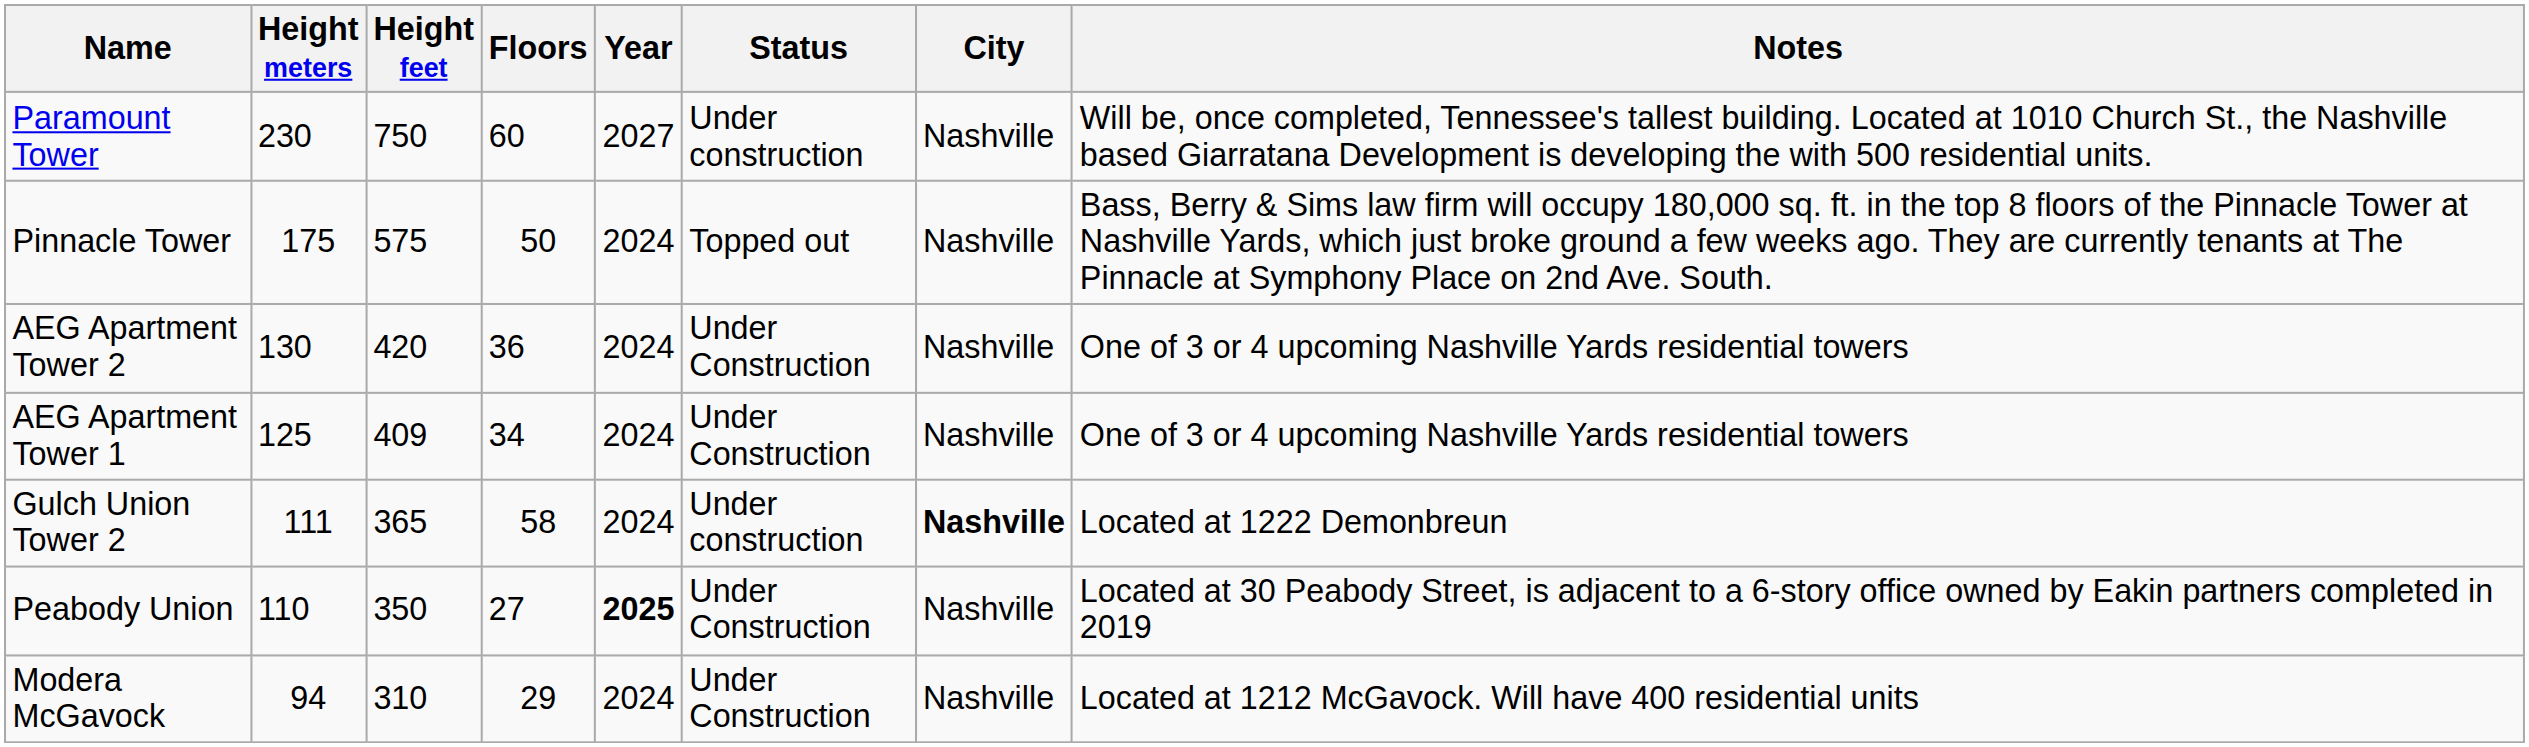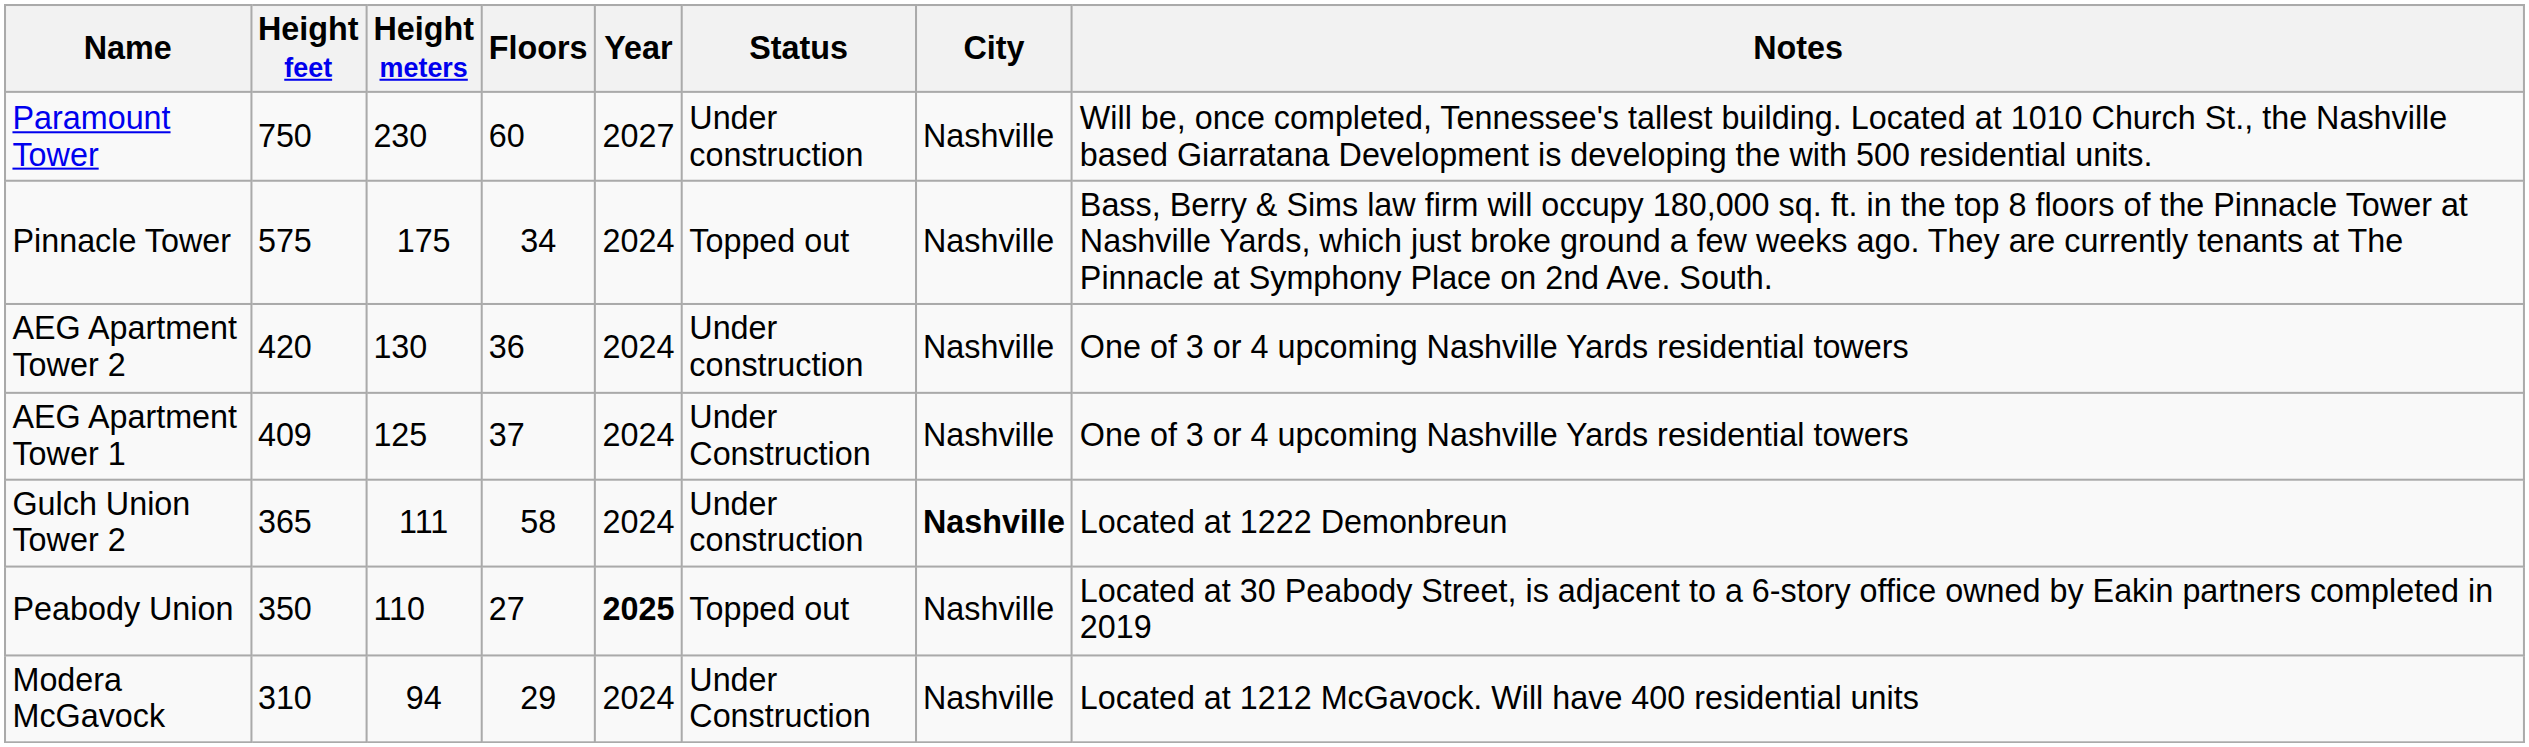 <table class="wikitable sortable">
 <tr>
 <th>Name</th>
+<th>Height<br><small><a href='#'>feet</a></small></th>
 <th>Height<br><small><a href='#'>meters</a></small></th>
-<th>Height<br><small><a href='#'>feet</a></small></th>
 <th>Floors</th>
 <th>Year</th>
 <th>Status</th>
 <th>City</th>
 <th class="unsortable">Notes</th>
 </tr>
 <tr>
 <td><a href='#'>Paramount Tower</a></td>
+<td>750</td>
 <td>230</td>
-<td>750</td>
 <td>60</td>
 <td>2027</td>
 <td>Under construction</td>
 <td>Nashville</td>
 <td>Will be, once completed, Tennessee's tallest building. Located at 1010 Church St., the Nashville based Giarratana Development is developing the with 500 residential units.</td>
 </tr>
 <tr>
 <td>Pinnacle Tower</td>
+<td>575</td>
 <td data-sort-value="7002175260000000000" style="text-align:center;">175</td>
-<td>575</td>
-<td align="center">50</td>
+<td align="center">34</td>
 <td align="center">2024</td>
 <td>Topped out</td>
 <td>Nashville</td>
 <td>Bass, Berry & Sims law firm will occupy 180,000 sq. ft. in the top 8 floors of the Pinnacle Tower at Nashville Yards, which just broke ground a few weeks ago.  They are currently tenants at The Pinnacle at Symphony Place on 2nd Ave. South.</td>
 </tr>
 <tr>
 <td>AEG Apartment Tower 2</td>
+<td>420</td>
 <td>130</td>
-<td>420</td>
 <td>36</td>
 <td>2024</td>
-<td>Under Construction</td>
+<td>Under construction</td>
 <td>Nashville</td>
 <td>One of 3 or 4 upcoming Nashville Yards residential towers</td>
 </tr>
 <tr>
 <td>AEG Apartment Tower 1</td>
+<td>409</td>
 <td>125</td>
-<td>409</td>
-<td>34</td>
+<td>37</td>
 <td>2024</td>
 <td>Under Construction</td>
 <td>Nashville</td>
 <td>One of 3 or 4 upcoming Nashville Yards residential towers</td>
 </tr>
 <tr>
 <td>Gulch Union Tower 2</td>
+<td>365</td>
 <td data-sort-value="7002111252000000000" style="text-align:center;">111</td>
-<td>365</td>
 <td align="center">58</td>
 <td align="center">2024</td>
 <td>Under construction</td>
 <td><strong>Nashville</strong></td>
 <td>Located at 1222 Demonbreun</td>
 </tr>
 <tr>
 <td>Peabody Union</td>
+<td>350</td>
 <td>110</td>
-<td>350</td>
 <td>27</td>
 <td><strong>2025</strong></td>
-<td>Under Construction</td>
+<td>Topped out</td>
 <td>Nashville</td>
 <td>Located at 30 Peabody Street, is adjacent to a 6-story office owned by Eakin partners completed in 2019</td>
 </tr>
 <tr>
 <td>Modera McGavock</td>
+<td>310</td>
 <td data-sort-value="7001853440000000000" style="text-align:center;">94</td>
-<td>310</td>
 <td align="center">29</td>
 <td align="center">2024</td>
 <td>Under Construction</td>
 <td>Nashville</td>
 <td>Located at 1212 McGavock. Will have 400 residential units</td>
 </tr>
 </table>
